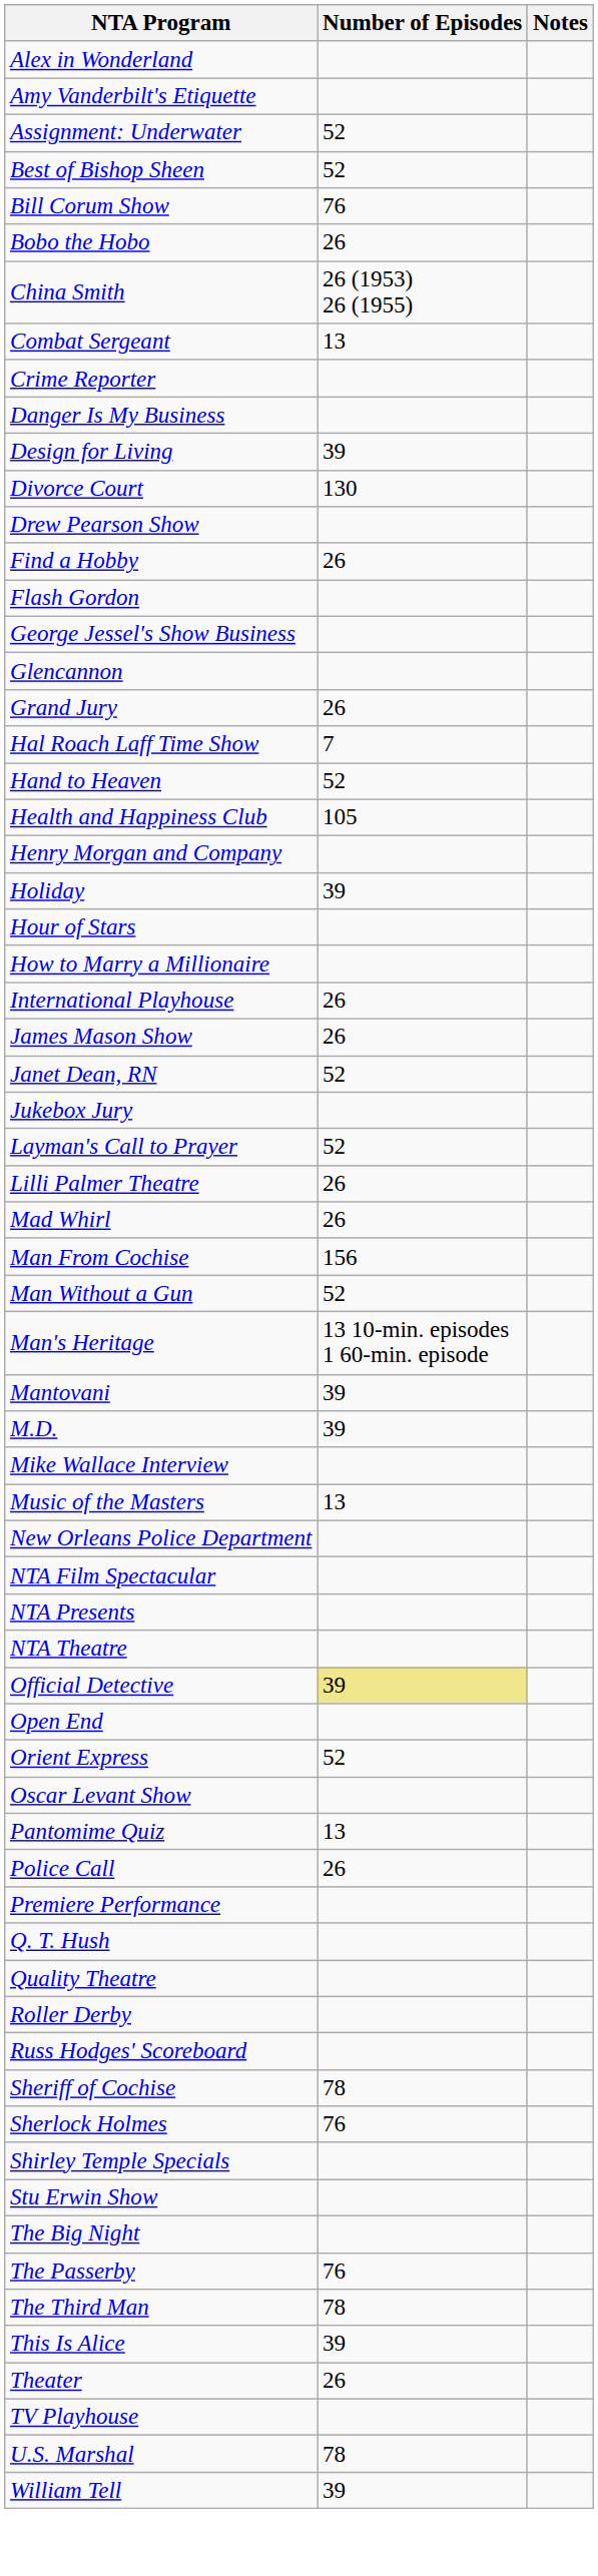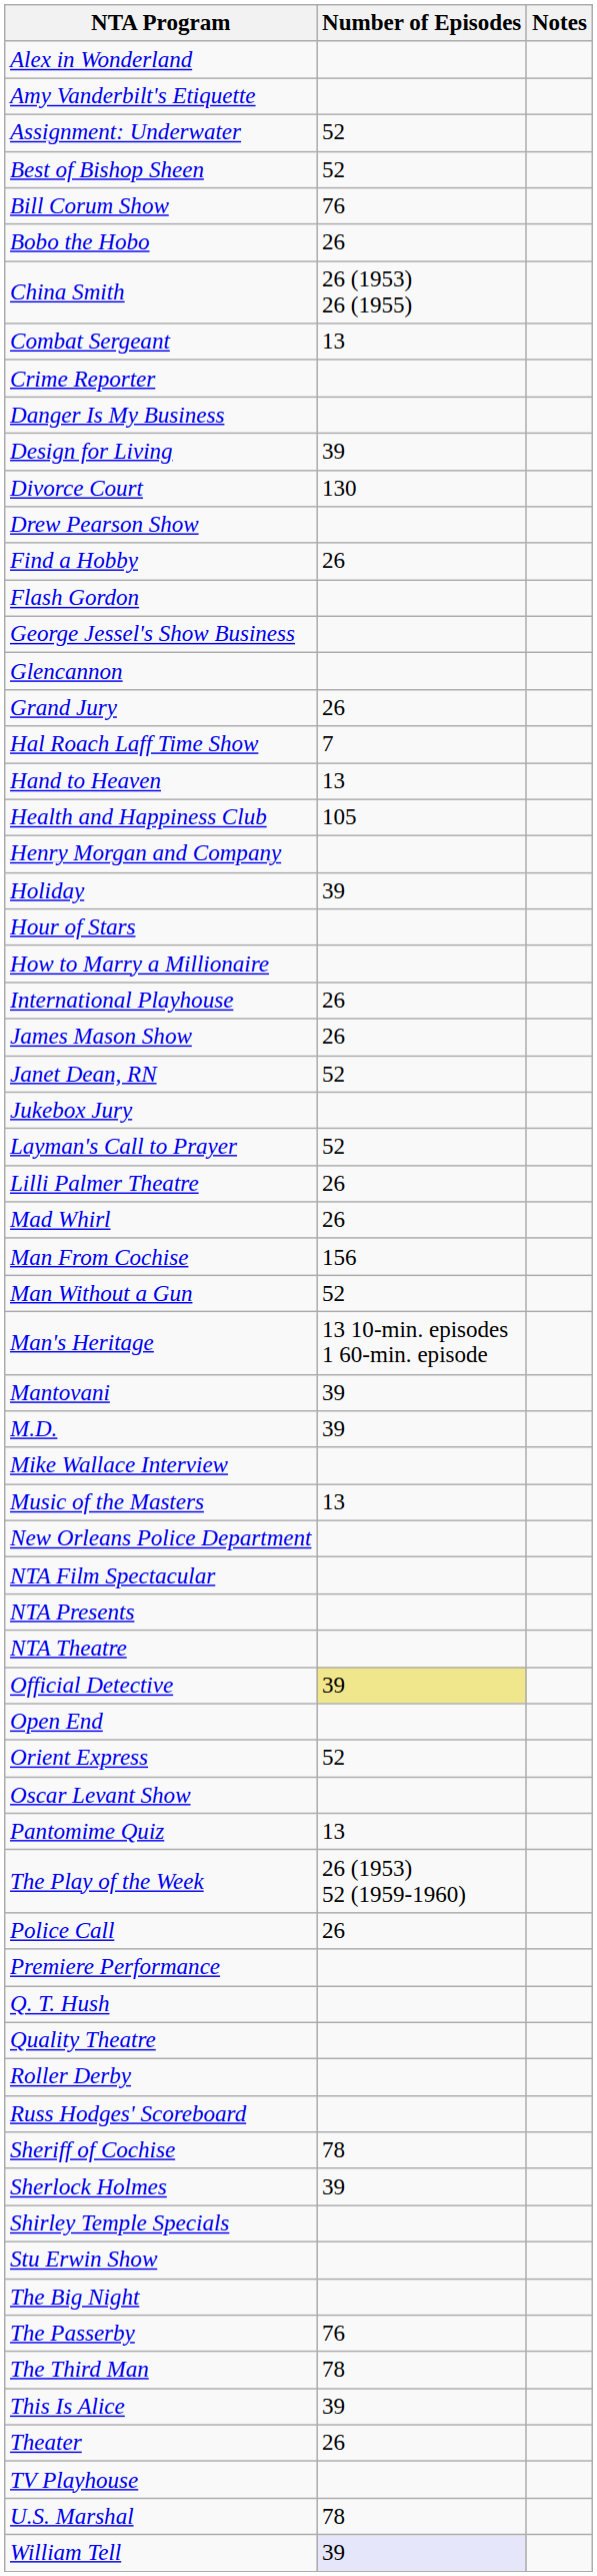 <table class="wikitable sortable" border="1" style="margin:0px;">
 <tr>
 <th scope="row">NTA Program</th>
 <th scope="row" data-sort-type="number">Number of Episodes</th>
 <th scope="row">Notes</th>
 </tr>
 <tr>
 <td><em><a href='#'>Alex in Wonderland</a></em></td>
 <td></td>
 <td></td>
 </tr>
 <tr>
 <td><em><a href='#'>Amy Vanderbilt's Etiquette</a></em></td>
 <td></td>
 <td></td>
 </tr>
 <tr>
 <td><em><a href='#'>Assignment: Underwater</a></em></td>
 <td>52</td>
 <td></td>
 </tr>
 <tr>
 <td><em><a href='#'>Best of Bishop Sheen</a></em></td>
 <td>52</td>
 <td></td>
 </tr>
 <tr>
 <td><em><a href='#'>Bill Corum Show</a></em></td>
 <td>76</td>
 <td></td>
 </tr>
 <tr>
 <td><em><a href='#'>Bobo the Hobo</a></em></td>
 <td>26</td>
 <td></td>
 </tr>
 <tr>
 <td><em><a href='#'>China Smith</a></em></td>
 <td>26 (1953)<br> 26 (1955)</td>
 <td></td>
 </tr>
 <tr>
 <td><em><a href='#'>Combat Sergeant</a></em></td>
 <td>13</td>
 <td></td>
 </tr>
 <tr>
 <td><em><a href='#'>Crime Reporter</a></em></td>
 <td></td>
 <td></td>
 </tr>
 <tr>
 <td><em><a href='#'>Danger Is My Business</a></em></td>
 <td></td>
 <td></td>
 </tr>
 <tr>
 <td><em><a href='#'>Design for Living</a></em></td>
 <td>39</td>
 <td></td>
 </tr>
 <tr>
 <td><em><a href='#'>Divorce Court</a></em></td>
 <td>130</td>
 <td></td>
 </tr>
 <tr>
 <td><em><a href='#'>Drew Pearson Show</a></em></td>
 <td></td>
 <td></td>
 </tr>
 <tr>
 <td><em><a href='#'>Find a Hobby</a></em></td>
 <td>26</td>
 <td></td>
 </tr>
 <tr>
 <td><em><a href='#'>Flash Gordon</a></em></td>
 <td></td>
 <td></td>
 </tr>
 <tr>
 <td><em><a href='#'>George Jessel's Show Business</a></em></td>
 <td></td>
 <td></td>
 </tr>
 <tr>
 <td><em><a href='#'>Glencannon</a></em></td>
 <td></td>
 <td></td>
 </tr>
 <tr>
 <td><em><a href='#'>Grand Jury</a></em></td>
 <td>26</td>
 <td></td>
 </tr>
 <tr>
 <td><em><a href='#'>Hal Roach Laff Time Show</a></em></td>
 <td>7</td>
 <td></td>
 </tr>
 <tr>
 <td><em><a href='#'>Hand to Heaven</a></em></td>
-<td>52</td>
+<td>13</td>
 <td></td>
 </tr>
 <tr>
 <td><em><a href='#'>Health and Happiness Club</a></em></td>
 <td>105</td>
 <td></td>
 </tr>
 <tr>
 <td><em><a href='#'>Henry Morgan and Company</a></em></td>
 <td></td>
 <td></td>
 </tr>
 <tr>
 <td><em><a href='#'>Holiday</a></em></td>
 <td>39</td>
 <td></td>
 </tr>
 <tr>
 <td><em><a href='#'>Hour of Stars</a></em></td>
 <td></td>
 <td></td>
 </tr>
 <tr>
 <td><em><a href='#'>How to Marry a Millionaire</a></em></td>
 <td></td>
 <td></td>
 </tr>
 <tr>
 <td><em><a href='#'>International Playhouse</a></em></td>
 <td>26</td>
 <td></td>
 </tr>
 <tr>
 <td><em><a href='#'>James Mason Show</a></em></td>
 <td>26</td>
 <td></td>
 </tr>
 <tr>
 <td><em><a href='#'>Janet Dean, RN</a></em></td>
 <td>52</td>
 <td></td>
 </tr>
 <tr>
 <td><em><a href='#'>Jukebox Jury</a></em></td>
 <td></td>
 <td></td>
 </tr>
 <tr>
 <td><em><a href='#'>Layman's Call to Prayer</a></em></td>
 <td>52</td>
 <td></td>
 </tr>
 <tr>
 <td><em><a href='#'>Lilli Palmer Theatre</a></em></td>
 <td>26</td>
 <td></td>
 </tr>
 <tr>
 <td><em><a href='#'>Mad Whirl</a></em></td>
 <td>26</td>
 <td></td>
 </tr>
 <tr>
 <td><em><a href='#'>Man From Cochise</a></em></td>
 <td>156</td>
 <td></td>
 </tr>
 <tr>
 <td><em><a href='#'>Man Without a Gun</a></em></td>
 <td>52</td>
 <td></td>
 </tr>
 <tr>
 <td><em><a href='#'>Man's Heritage</a></em></td>
 <td>13 10-min. episodes<br> 1 60-min. episode</td>
 <td></td>
 </tr>
 <tr>
 <td><em><a href='#'>Mantovani</a></em></td>
 <td>39</td>
 <td></td>
 </tr>
 <tr>
 <td><em><a href='#'>M.D.</a></em></td>
 <td>39</td>
 <td></td>
 </tr>
 <tr>
 <td><em><a href='#'>Mike Wallace Interview</a></em></td>
 <td></td>
 <td></td>
 </tr>
 <tr>
 <td><em><a href='#'>Music of the Masters</a></em></td>
 <td>13</td>
 <td></td>
 </tr>
 <tr>
 <td><em><a href='#'>New Orleans Police Department</a></em></td>
 <td></td>
 <td></td>
 </tr>
 <tr>
 <td><em><a href='#'>NTA Film Spectacular</a></em></td>
 <td></td>
 <td></td>
 </tr>
 <tr>
 <td><em><a href='#'>NTA Presents</a></em></td>
 <td></td>
 <td></td>
 </tr>
 <tr>
 <td><em><a href='#'>NTA Theatre</a></em></td>
 <td></td>
 <td></td>
 </tr>
 <tr>
 <td><em><a href='#'>Official Detective</a></em></td>
 <td style="background: khaki;">39</td>
 <td></td>
 </tr>
 <tr>
 <td><em><a href='#'>Open End</a></em></td>
 <td></td>
 <td></td>
 </tr>
 <tr>
 <td><em><a href='#'>Orient Express</a></em></td>
 <td>52</td>
 <td></td>
 </tr>
 <tr>
 <td><em><a href='#'>Oscar Levant Show</a></em></td>
 <td></td>
 <td></td>
 </tr>
 <tr>
 <td><em><a href='#'>Pantomime Quiz</a></em></td>
 <td>13</td>
 <td></td>
 </tr>
 <tr>
+<td><em><a href='#'>The Play of the Week</a></em></td>
+<td>26 (1953)<br>52 (1959-1960)</td>
+<td></td>
+</tr>
+<tr>
 <td><em><a href='#'>Police Call</a></em></td>
 <td>26</td>
 <td></td>
 </tr>
 <tr>
 <td><em><a href='#'>Premiere Performance</a></em></td>
 <td></td>
 <td></td>
 </tr>
 <tr>
 <td><em><a href='#'>Q. T. Hush</a></em></td>
 <td></td>
 <td></td>
 </tr>
 <tr>
 <td><em><a href='#'>Quality Theatre</a></em></td>
 <td></td>
 <td></td>
 </tr>
 <tr>
 <td><em><a href='#'>Roller Derby</a></em></td>
 <td></td>
 <td></td>
 </tr>
 <tr>
 <td><em><a href='#'>Russ Hodges' Scoreboard</a></em></td>
 <td></td>
 <td></td>
 </tr>
 <tr>
 <td><em><a href='#'>Sheriff of Cochise</a></em></td>
 <td>78</td>
 <td></td>
 </tr>
 <tr>
 <td><em><a href='#'>Sherlock Holmes</a></em></td>
-<td>76</td>
+<td>39</td>
 <td></td>
 </tr>
 <tr>
 <td><em><a href='#'>Shirley Temple Specials</a></em></td>
 <td></td>
 <td></td>
 </tr>
 <tr>
 <td><em><a href='#'>Stu Erwin Show</a></em></td>
 <td></td>
 <td></td>
 </tr>
 <tr>
 <td><em><a href='#'>The Big Night</a></em></td>
 <td></td>
 <td></td>
 </tr>
 <tr>
 <td><em><a href='#'>The Passerby</a></em></td>
 <td>76</td>
 <td></td>
 </tr>
 <tr>
 <td><em><a href='#'>The Third Man</a></em></td>
 <td>78</td>
 <td></td>
 </tr>
 <tr>
 <td><em><a href='#'>This Is Alice</a></em></td>
 <td>39</td>
 <td></td>
 </tr>
 <tr>
 <td><em><a href='#'>Theater</a></em></td>
 <td>26</td>
 <td></td>
 </tr>
 <tr>
 <td><em><a href='#'>TV Playhouse</a></em></td>
 <td></td>
 <td></td>
 </tr>
 <tr>
 <td><em><a href='#'>U.S. Marshal</a></em></td>
 <td>78</td>
 <td></td>
 </tr>
 <tr>
 <td><em><a href='#'>William Tell</a></em></td>
-<td>39</td>
+<td style="background: lavender;">39</td>
 <td></td>
 </tr>
 <tr>
 </tr>
 </table>
